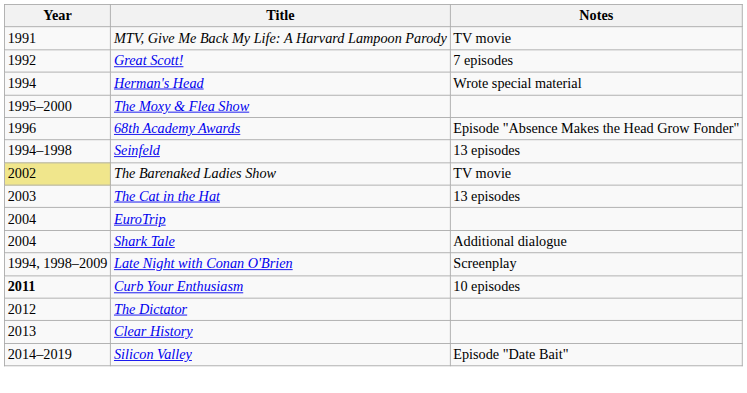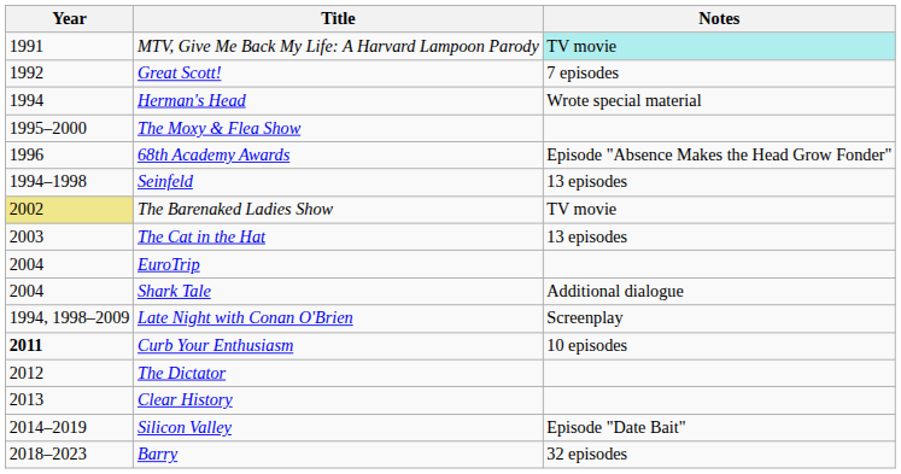 <table class="wikitable sortable">
 <tr>
 <th>Year</th>
 <th>Title</th>
 <th>Notes</th>
 </tr>
 <tr>
 <td>1991</td>
 <td><em>MTV, Give Me Back My Life: A Harvard Lampoon Parody</em></td>
-<td>TV movie</td>
+<td style="background: paleturquoise;">TV movie</td>
 </tr>
 <tr>
 <td>1992</td>
 <td><em><a href='#'>Great Scott!</a></em></td>
 <td>7 episodes</td>
 </tr>
 <tr>
 <td>1994</td>
 <td><em><a href='#'>Herman's Head</a></em></td>
 <td>Wrote special material</td>
 </tr>
 <tr>
 <td>1995–2000</td>
 <td><em><a href='#'>The Moxy & Flea Show</a></em></td>
 <td></td>
 </tr>
 <tr>
 <td>1996</td>
 <td><em><a href='#'>68th Academy Awards</a></em></td>
 <td>Episode "Absence Makes the Head Grow Fonder"</td>
 </tr>
 <tr>
 <td>1994–1998</td>
 <td><em><a href='#'>Seinfeld</a></em></td>
 <td>13 episodes</td>
 </tr>
 <tr>
 <td style="background: khaki;">2002</td>
 <td><em>The Barenaked Ladies Show</em></td>
 <td>TV movie</td>
 </tr>
 <tr>
 <td>2003</td>
 <td><em><a href='#'>The Cat in the Hat</a></em></td>
 <td>13 episodes</td>
 </tr>
 <tr>
 <td>2004</td>
 <td><em><a href='#'>EuroTrip</a></em></td>
 <td></td>
 </tr>
 <tr>
 <td>2004</td>
 <td><em><a href='#'>Shark Tale</a></em></td>
 <td>Additional dialogue</td>
 </tr>
 <tr>
 <td>1994, 1998–2009</td>
 <td><em><a href='#'>Late Night with Conan O'Brien</a></em></td>
 <td>Screenplay</td>
 </tr>
 <tr>
 <td><strong>2011</strong></td>
 <td><em><a href='#'>Curb Your Enthusiasm</a></em></td>
 <td>10 episodes</td>
 </tr>
 <tr>
 <td>2012</td>
 <td><em><a href='#'>The Dictator</a></em></td>
 <td></td>
 </tr>
 <tr>
 <td>2013</td>
 <td><em><a href='#'>Clear History</a></em></td>
 <td></td>
 </tr>
 <tr>
 <td>2014–2019</td>
 <td><em><a href='#'>Silicon Valley</a></em></td>
 <td>Episode "Date Bait"</td>
 </tr>
+<tr>
+<td>2018–2023</td>
+<td><em><a href='#'>Barry</a></em></td>
+<td>32 episodes</td>
+</tr>
 </table>
